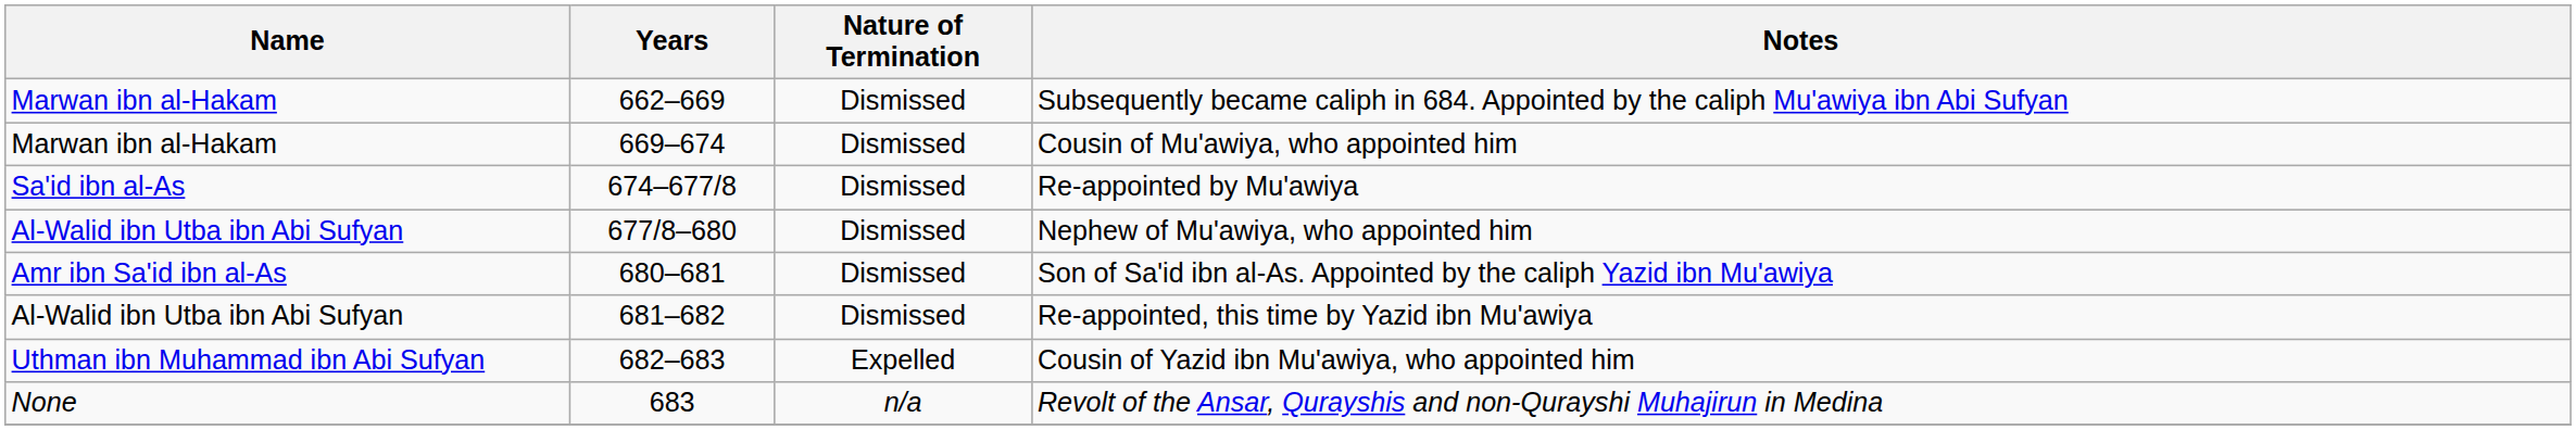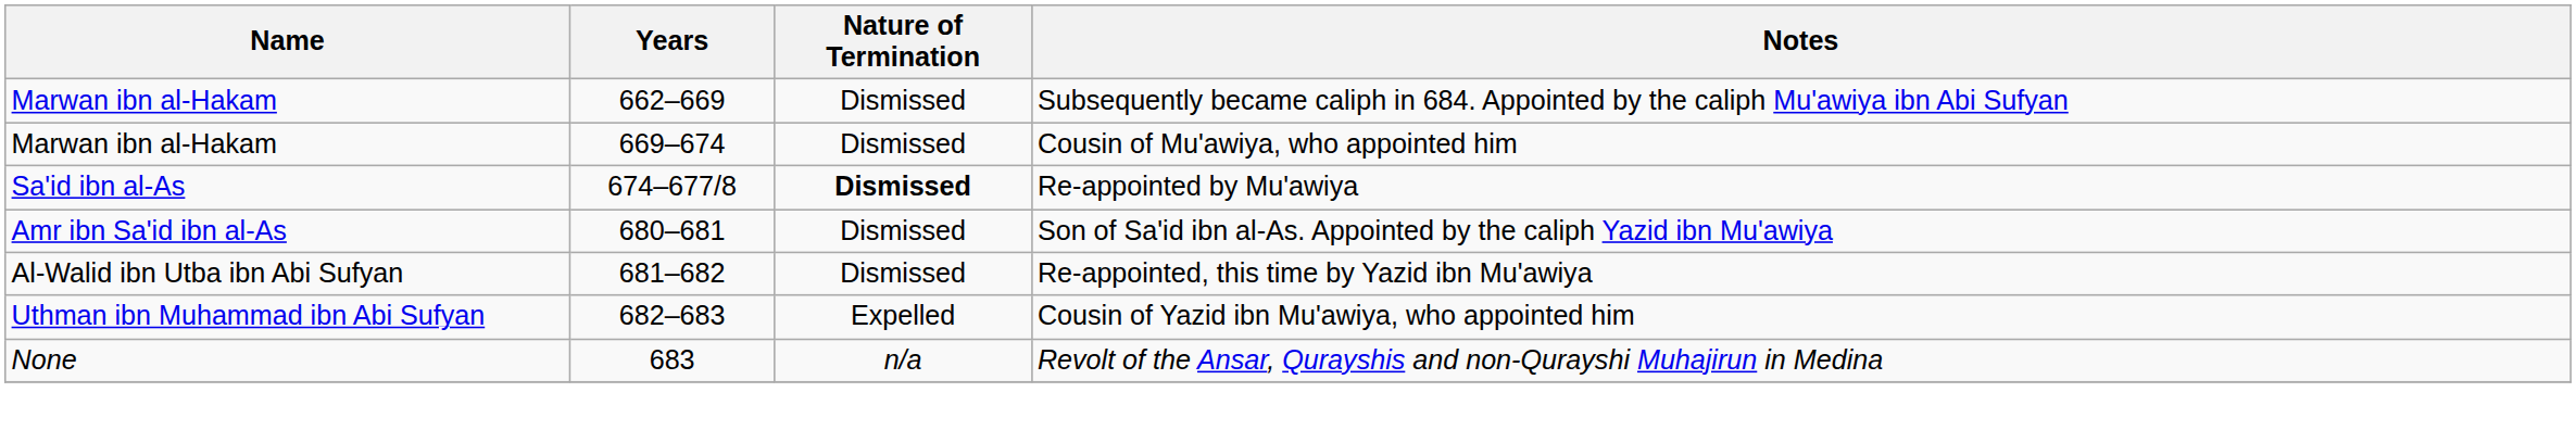 <table width=95% class="wikitable">
 <tr>
 <th width=22%>Name</th>
 <th width=8%>Years</th>
 <th width=10%>Nature of<br>Termination</th>
 <th width=60%>Notes</th>
 </tr>
 <tr>
 <td><a href='#'>Marwan ibn al-Hakam</a></td>
 <td align="center">662–669</td>
 <td align="center">Dismissed</td>
 <td>Subsequently became caliph in 684. Appointed by the caliph <a href='#'>Mu'awiya ibn Abi Sufyan</a></td>
 </tr>
 <tr>
 <td>Marwan ibn al-Hakam</td>
 <td align="center">669–674</td>
 <td align="center">Dismissed</td>
 <td>Cousin of Mu'awiya, who appointed him</td>
 </tr>
 <tr>
 <td><a href='#'>Sa'id ibn al-As</a></td>
 <td align="center">674–677/8</td>
-<td align="center">Dismissed</td>
+<td align="center"><strong>Dismissed</strong></td>
 <td>Re-appointed by Mu'awiya</td>
-</tr>
-<tr>
-<td><a href='#'>Al-Walid ibn Utba ibn Abi Sufyan</a></td>
-<td align="center">677/8–680</td>
-<td align="center">Dismissed</td>
-<td>Nephew of Mu'awiya, who appointed him</td>
 </tr>
 <tr>
 <td><a href='#'>Amr ibn Sa'id ibn al-As</a></td>
 <td align="center">680–681</td>
 <td align="center">Dismissed</td>
 <td>Son of Sa'id ibn al-As. Appointed by the caliph <a href='#'>Yazid ibn Mu'awiya</a></td>
 </tr>
 <tr>
 <td>Al-Walid ibn Utba ibn Abi Sufyan</td>
 <td align="center">681–682</td>
 <td align="center">Dismissed</td>
 <td>Re-appointed, this time by Yazid ibn Mu'awiya</td>
 </tr>
 <tr>
 <td><a href='#'>Uthman ibn Muhammad ibn Abi Sufyan</a></td>
 <td align="center">682–683</td>
 <td align="center">Expelled</td>
 <td>Cousin of Yazid ibn Mu'awiya, who appointed him</td>
 </tr>
 <tr>
 <td><em>None</em></td>
 <td align="center">683</td>
 <td align="center"><em>n/a</em></td>
 <td><em>Revolt of the <a href='#'>Ansar</a>, <a href='#'>Qurayshis</a> and non-Qurayshi <a href='#'>Muhajirun</a> in Medina</em></td>
 </tr>
 <tr>
 </tr>
 </table>
